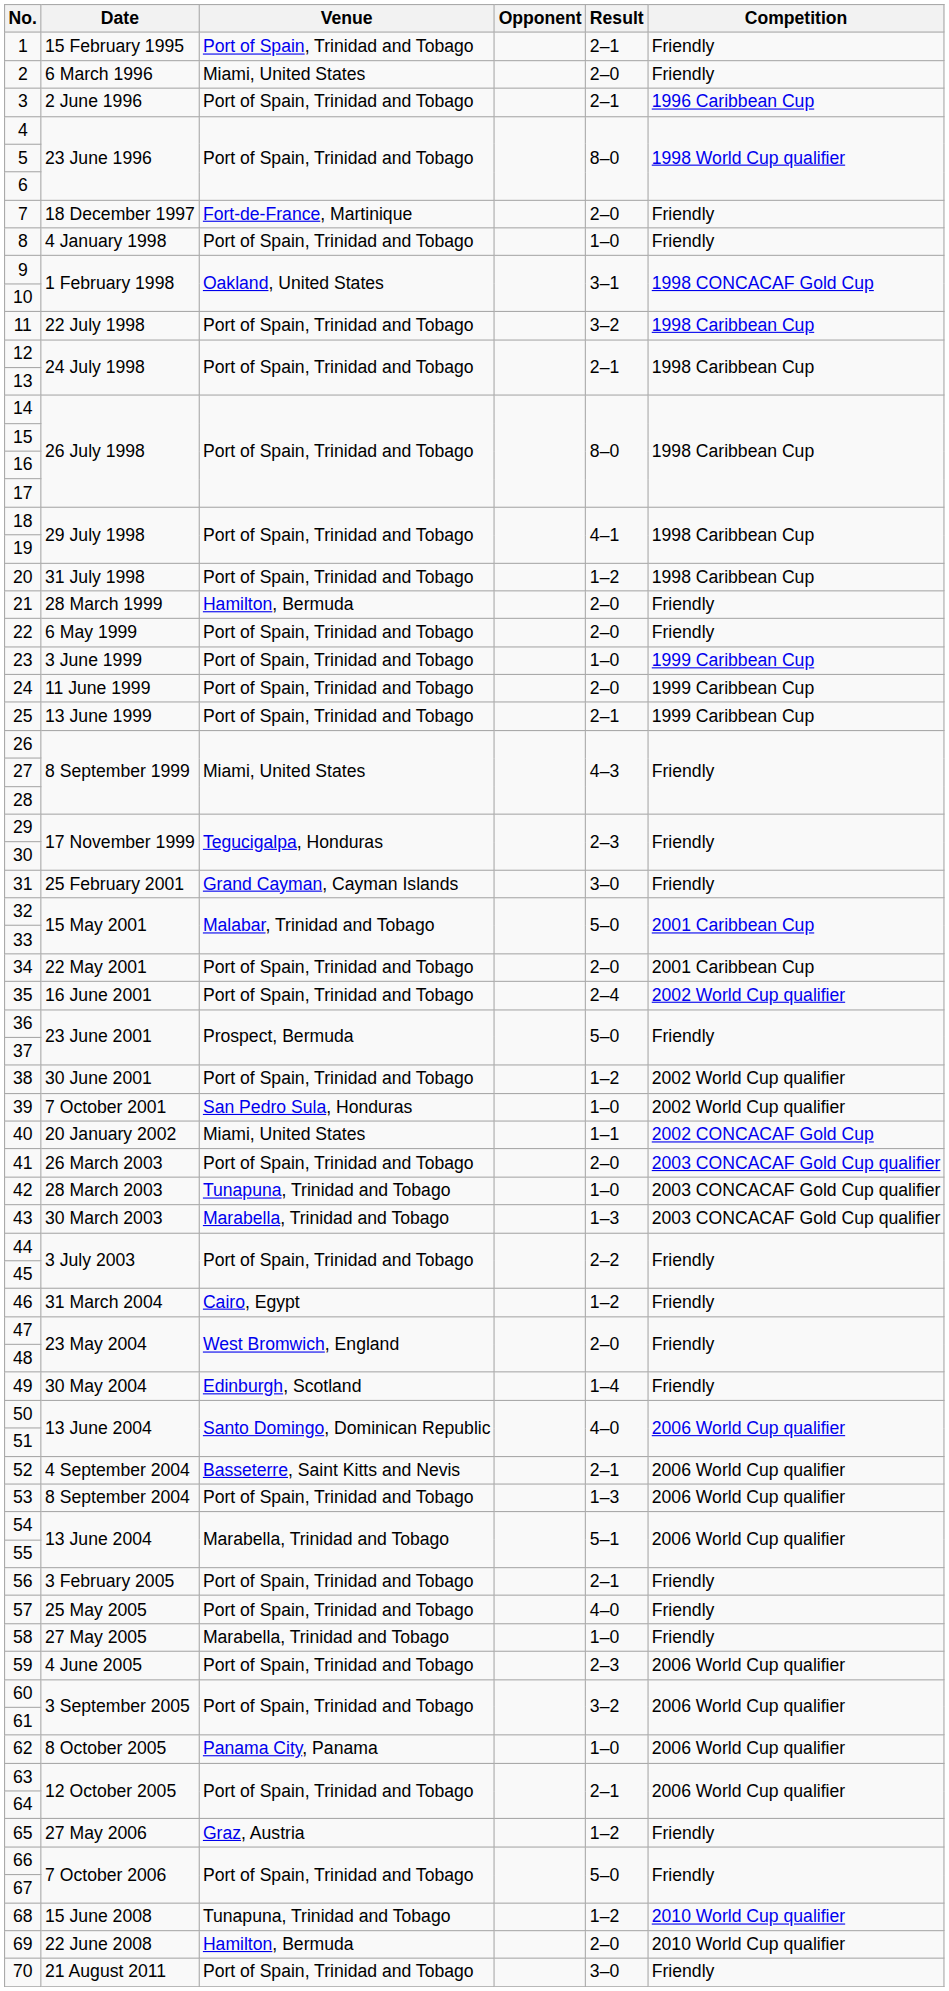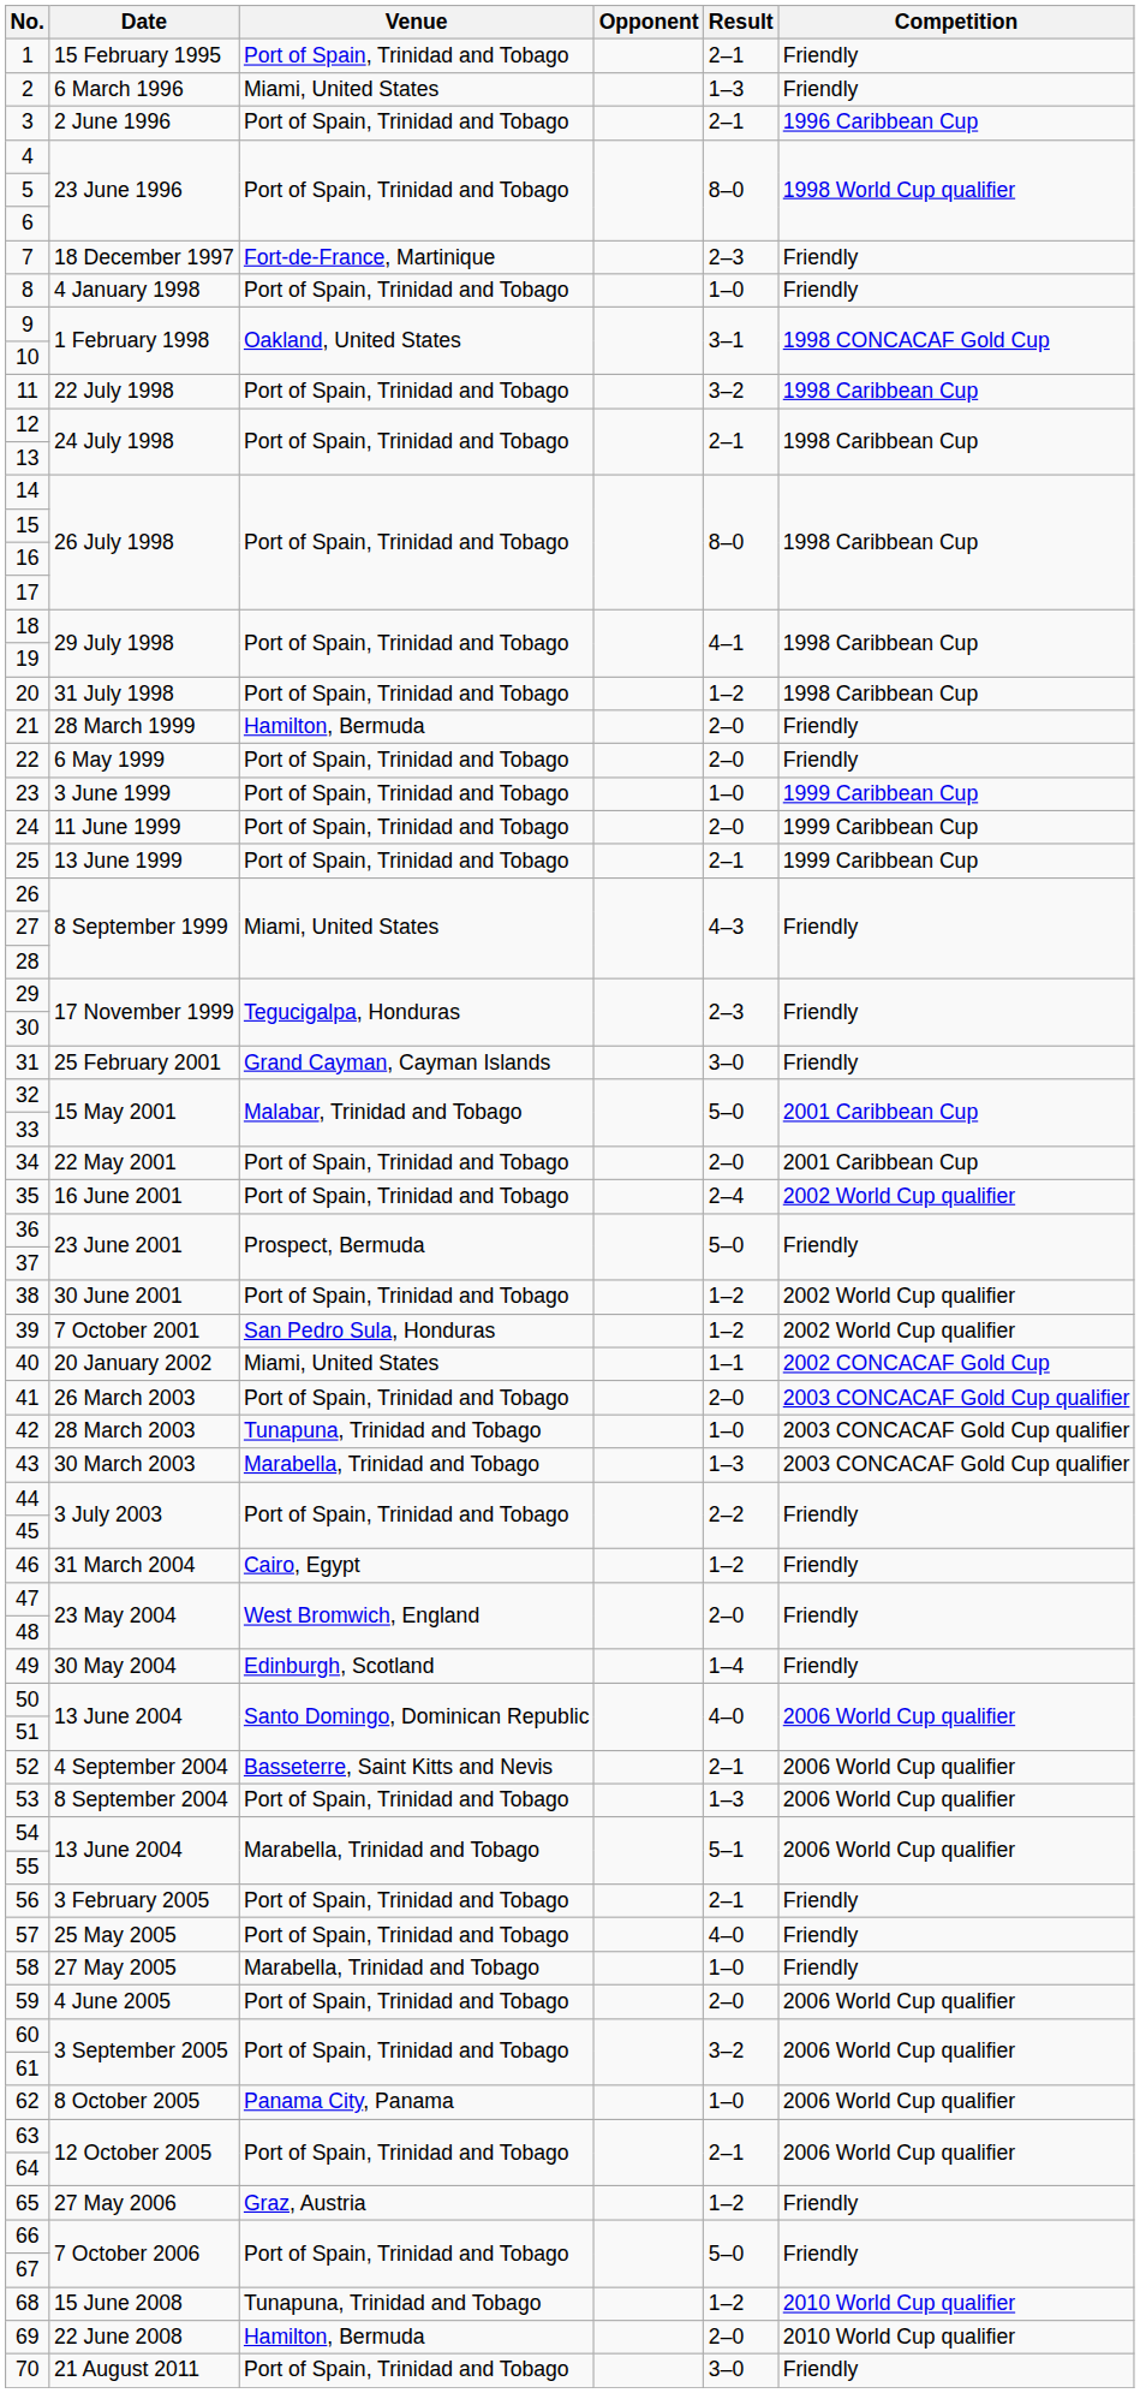 <table class="wikitable sortable">
 <tr>
 <th scope="col">No.</th>
 <th scope="col">Date</th>
 <th scope="col">Venue</th>
 <th scope="col">Opponent</th>
 <th scope="col">Result</th>
 <th scope="col">Competition</th>
 </tr>
 <tr>
 <td align="center">1</td>
 <td>15 February 1995</td>
 <td><a href='#'>Port of Spain</a>, Trinidad and Tobago</td>
 <td></td>
 <td>2–1</td>
 <td>Friendly</td>
 </tr>
 <tr>
 <td align="center">2</td>
 <td>6 March 1996</td>
 <td>Miami, United States</td>
 <td></td>
-<td>2–0</td>
+<td>1–3</td>
 <td>Friendly</td>
 </tr>
 <tr>
 <td align="center">3</td>
 <td>2 June 1996</td>
 <td>Port of Spain, Trinidad and Tobago</td>
 <td></td>
 <td>2–1</td>
 <td><a href='#'>1996 Caribbean Cup</a></td>
 </tr>
 <tr>
 <td align="center">4</td>
 <td rowspan="3">23 June 1996</td>
 <td rowspan="3">Port of Spain, Trinidad and Tobago</td>
 <td rowspan="3"></td>
 <td rowspan="3">8–0</td>
 <td rowspan="3"><a href='#'>1998 World Cup qualifier</a></td>
 </tr>
 <tr>
 <td align="center">5</td>
 </tr>
 <tr>
 <td align="center">6</td>
 </tr>
 <tr>
 <td align="center">7</td>
 <td>18 December 1997</td>
 <td><a href='#'>Fort-de-France</a>, Martinique</td>
 <td></td>
-<td>2–0</td>
+<td>2–3</td>
 <td>Friendly</td>
 </tr>
 <tr>
 <td align="center">8</td>
 <td>4 January 1998</td>
 <td>Port of Spain, Trinidad and Tobago</td>
 <td></td>
 <td>1–0</td>
 <td>Friendly</td>
 </tr>
 <tr>
 <td align="center">9</td>
 <td rowspan="2">1 February 1998</td>
 <td rowspan="2"><a href='#'>Oakland</a>, United States</td>
 <td rowspan="2"></td>
 <td rowspan="2">3–1</td>
 <td rowspan="2"><a href='#'>1998 CONCACAF Gold Cup</a></td>
 </tr>
 <tr>
 <td align="center">10</td>
 </tr>
 <tr>
 <td align="center">11</td>
 <td>22 July 1998</td>
 <td>Port of Spain, Trinidad and Tobago</td>
 <td></td>
 <td>3–2</td>
 <td><a href='#'>1998 Caribbean Cup</a></td>
 </tr>
 <tr>
 <td align="center">12</td>
 <td rowspan="2">24 July 1998</td>
 <td rowspan="2">Port of Spain, Trinidad and Tobago</td>
 <td rowspan="2"></td>
 <td rowspan="2">2–1</td>
 <td rowspan="2">1998 Caribbean Cup</td>
 </tr>
 <tr>
 <td align="center">13</td>
 </tr>
 <tr>
 <td align="center">14</td>
 <td rowspan="4">26 July 1998</td>
 <td rowspan="4">Port of Spain, Trinidad and Tobago</td>
 <td rowspan="4"></td>
 <td rowspan="4">8–0</td>
 <td rowspan="4">1998 Caribbean Cup</td>
 </tr>
 <tr>
 <td align="center">15</td>
 </tr>
 <tr>
 <td align="center">16</td>
 </tr>
 <tr>
 <td align="center">17</td>
 </tr>
 <tr>
 <td align="center">18</td>
 <td rowspan="2">29 July 1998</td>
 <td rowspan="2">Port of Spain, Trinidad and Tobago</td>
 <td rowspan="2"></td>
 <td rowspan="2">4–1</td>
 <td rowspan="2">1998 Caribbean Cup</td>
 </tr>
 <tr>
 <td align="center">19</td>
 </tr>
 <tr>
 <td align="center">20</td>
 <td>31 July 1998</td>
 <td>Port of Spain, Trinidad and Tobago</td>
 <td></td>
 <td>1–2</td>
 <td>1998 Caribbean Cup</td>
 </tr>
 <tr>
 <td align="center">21</td>
 <td>28 March 1999</td>
 <td><a href='#'>Hamilton</a>, Bermuda</td>
 <td></td>
 <td>2–0</td>
 <td>Friendly</td>
 </tr>
 <tr>
 <td align="center">22</td>
 <td>6 May 1999</td>
 <td>Port of Spain, Trinidad and Tobago</td>
 <td></td>
 <td>2–0</td>
 <td>Friendly</td>
 </tr>
 <tr>
 <td align="center">23</td>
 <td>3 June 1999</td>
 <td>Port of Spain, Trinidad and Tobago</td>
 <td></td>
 <td>1–0</td>
 <td><a href='#'>1999 Caribbean Cup</a></td>
 </tr>
 <tr>
 <td align="center">24</td>
 <td>11 June 1999</td>
 <td>Port of Spain, Trinidad and Tobago</td>
 <td></td>
 <td>2–0</td>
 <td>1999 Caribbean Cup</td>
 </tr>
 <tr>
 <td align="center">25</td>
 <td>13 June 1999</td>
 <td>Port of Spain, Trinidad and Tobago</td>
 <td></td>
 <td>2–1</td>
 <td>1999 Caribbean Cup</td>
 </tr>
 <tr>
 <td align="center">26</td>
 <td rowspan="3">8 September 1999</td>
 <td rowspan="3">Miami, United States</td>
 <td rowspan="3"></td>
 <td rowspan="3">4–3</td>
 <td rowspan="3">Friendly</td>
 </tr>
 <tr>
 <td align="center">27</td>
 </tr>
 <tr>
 <td align="center">28</td>
 </tr>
 <tr>
 <td align="center">29</td>
 <td rowspan="2">17 November 1999</td>
 <td rowspan="2"><a href='#'>Tegucigalpa</a>, Honduras</td>
 <td rowspan="2"></td>
 <td rowspan="2">2–3</td>
 <td rowspan="2">Friendly</td>
 </tr>
 <tr>
 <td align="center">30</td>
 </tr>
 <tr>
 <td align="center">31</td>
 <td>25 February 2001</td>
 <td><a href='#'>Grand Cayman</a>, Cayman Islands</td>
 <td></td>
 <td>3–0</td>
 <td>Friendly</td>
 </tr>
 <tr>
 <td align="center">32</td>
 <td rowspan="2">15 May 2001</td>
 <td rowspan="2"><a href='#'>Malabar</a>, Trinidad and Tobago</td>
 <td rowspan="2"></td>
 <td rowspan="2">5–0</td>
 <td rowspan="2"><a href='#'>2001 Caribbean Cup</a></td>
 </tr>
 <tr>
 <td align="center">33</td>
 </tr>
 <tr>
 <td align="center">34</td>
 <td>22 May 2001</td>
 <td>Port of Spain, Trinidad and Tobago</td>
 <td></td>
 <td>2–0</td>
 <td>2001 Caribbean Cup</td>
 </tr>
 <tr>
 <td align="center">35</td>
 <td>16 June 2001</td>
 <td>Port of Spain, Trinidad and Tobago</td>
 <td></td>
 <td>2–4</td>
 <td><a href='#'>2002 World Cup qualifier</a></td>
 </tr>
 <tr>
 <td align="center">36</td>
 <td rowspan="2">23 June 2001</td>
 <td rowspan="2">Prospect, Bermuda</td>
 <td rowspan="2"></td>
 <td rowspan="2">5–0</td>
 <td rowspan="2">Friendly</td>
 </tr>
 <tr>
 <td align="center">37</td>
 </tr>
 <tr>
 <td align="center">38</td>
 <td>30 June 2001</td>
 <td>Port of Spain, Trinidad and Tobago</td>
 <td></td>
 <td>1–2</td>
 <td>2002 World Cup qualifier</td>
 </tr>
 <tr>
 <td align="center">39</td>
 <td>7 October 2001</td>
 <td><a href='#'>San Pedro Sula</a>, Honduras</td>
 <td></td>
-<td>1–0</td>
+<td>1–2</td>
 <td>2002 World Cup qualifier</td>
 </tr>
 <tr>
 <td align="center">40</td>
 <td>20 January 2002</td>
 <td>Miami, United States</td>
 <td></td>
 <td>1–1</td>
 <td><a href='#'>2002 CONCACAF Gold Cup</a></td>
 </tr>
 <tr>
 <td align="center">41</td>
 <td>26 March 2003</td>
 <td>Port of Spain, Trinidad and Tobago</td>
 <td></td>
 <td>2–0</td>
 <td><a href='#'>2003 CONCACAF Gold Cup qualifier</a></td>
 </tr>
 <tr>
 <td align="center">42</td>
 <td>28 March 2003</td>
 <td><a href='#'>Tunapuna</a>, Trinidad and Tobago</td>
 <td></td>
 <td>1–0</td>
 <td>2003 CONCACAF Gold Cup qualifier</td>
 </tr>
 <tr>
 <td align="center">43</td>
 <td>30 March 2003</td>
 <td><a href='#'>Marabella</a>, Trinidad and Tobago</td>
 <td></td>
 <td>1–3</td>
 <td>2003 CONCACAF Gold Cup qualifier</td>
 </tr>
 <tr>
 <td align="center">44</td>
 <td rowspan="2">3 July 2003</td>
 <td rowspan="2">Port of Spain, Trinidad and Tobago</td>
 <td rowspan="2"></td>
 <td rowspan="2">2–2</td>
 <td rowspan="2">Friendly</td>
 </tr>
 <tr>
 <td align="center">45</td>
 </tr>
 <tr>
 <td align="center">46</td>
 <td>31 March 2004</td>
 <td><a href='#'>Cairo</a>, Egypt</td>
 <td></td>
 <td>1–2</td>
 <td>Friendly</td>
 </tr>
 <tr>
 <td align="center">47</td>
 <td rowspan="2">23 May 2004</td>
 <td rowspan="2"><a href='#'>West Bromwich</a>, England</td>
 <td rowspan="2"></td>
 <td rowspan="2">2–0</td>
 <td rowspan="2">Friendly</td>
 </tr>
 <tr>
 <td align="center">48</td>
 </tr>
 <tr>
 <td align="center">49</td>
 <td>30 May 2004</td>
 <td><a href='#'>Edinburgh</a>, Scotland</td>
 <td></td>
 <td>1–4</td>
 <td>Friendly</td>
 </tr>
 <tr>
 <td align="center">50</td>
 <td rowspan="2">13 June 2004</td>
 <td rowspan="2"><a href='#'>Santo Domingo</a>, Dominican Republic</td>
 <td rowspan="2"></td>
 <td rowspan="2">4–0</td>
 <td rowspan="2"><a href='#'>2006 World Cup qualifier</a></td>
 </tr>
 <tr>
 <td align="center">51</td>
 </tr>
 <tr>
 <td align="center">52</td>
 <td>4 September 2004</td>
 <td><a href='#'>Basseterre</a>, Saint Kitts and Nevis</td>
 <td></td>
 <td>2–1</td>
 <td>2006 World Cup qualifier</td>
 </tr>
 <tr>
 <td align="center">53</td>
 <td>8 September 2004</td>
 <td>Port of Spain, Trinidad and Tobago</td>
 <td></td>
 <td>1–3</td>
 <td>2006 World Cup qualifier</td>
 </tr>
 <tr>
 <td align="center">54</td>
 <td rowspan="2">13 June 2004</td>
 <td rowspan="2">Marabella, Trinidad and Tobago</td>
 <td rowspan="2"></td>
 <td rowspan="2">5–1</td>
 <td rowspan="2">2006 World Cup qualifier</td>
 </tr>
 <tr>
 <td align="center">55</td>
 </tr>
 <tr>
 <td align="center">56</td>
 <td>3 February 2005</td>
 <td>Port of Spain, Trinidad and Tobago</td>
 <td></td>
 <td>2–1</td>
 <td>Friendly</td>
 </tr>
 <tr>
 <td align="center">57</td>
 <td>25 May 2005</td>
 <td>Port of Spain, Trinidad and Tobago</td>
 <td></td>
 <td>4–0</td>
 <td>Friendly</td>
 </tr>
 <tr>
 <td align="center">58</td>
 <td>27 May 2005</td>
 <td>Marabella, Trinidad and Tobago</td>
 <td></td>
 <td>1–0</td>
 <td>Friendly</td>
 </tr>
 <tr>
 <td align="center">59</td>
 <td>4 June 2005</td>
 <td>Port of Spain, Trinidad and Tobago</td>
 <td></td>
-<td>2–3</td>
+<td>2–0</td>
 <td>2006 World Cup qualifier</td>
 </tr>
 <tr>
 <td align="center">60</td>
 <td rowspan="2">3 September 2005</td>
 <td rowspan="2">Port of Spain, Trinidad and Tobago</td>
 <td rowspan="2"></td>
 <td rowspan="2">3–2</td>
 <td rowspan="2">2006 World Cup qualifier</td>
 </tr>
 <tr>
 <td align="center">61</td>
 </tr>
 <tr>
 <td align="center">62</td>
 <td>8 October 2005</td>
 <td><a href='#'>Panama City</a>, Panama</td>
 <td></td>
 <td>1–0</td>
 <td>2006 World Cup qualifier</td>
 </tr>
 <tr>
 <td align="center">63</td>
 <td rowspan="2">12 October 2005</td>
 <td rowspan="2">Port of Spain, Trinidad and Tobago</td>
 <td rowspan="2"></td>
 <td rowspan="2">2–1</td>
 <td rowspan="2">2006 World Cup qualifier</td>
 </tr>
 <tr>
 <td align="center">64</td>
 </tr>
 <tr>
 <td align="center">65</td>
 <td>27 May 2006</td>
 <td><a href='#'>Graz</a>, Austria</td>
 <td></td>
 <td>1–2</td>
 <td>Friendly</td>
 </tr>
 <tr>
 <td align="center">66</td>
 <td rowspan="2">7 October 2006</td>
 <td rowspan="2">Port of Spain, Trinidad and Tobago</td>
 <td rowspan="2"></td>
 <td rowspan="2">5–0</td>
 <td rowspan="2">Friendly</td>
 </tr>
 <tr>
 <td align="center">67</td>
 </tr>
 <tr>
 <td align="center">68</td>
 <td>15 June 2008</td>
 <td>Tunapuna, Trinidad and Tobago</td>
 <td></td>
 <td>1–2</td>
 <td><a href='#'>2010 World Cup qualifier</a></td>
 </tr>
 <tr>
 <td align="center">69</td>
 <td>22 June 2008</td>
 <td><a href='#'>Hamilton</a>, Bermuda</td>
 <td></td>
 <td>2–0</td>
 <td>2010 World Cup qualifier</td>
 </tr>
 <tr>
 <td align="center">70</td>
 <td>21 August 2011</td>
 <td>Port of Spain, Trinidad and Tobago</td>
 <td></td>
 <td>3–0</td>
 <td>Friendly</td>
 </tr>
 </table>
